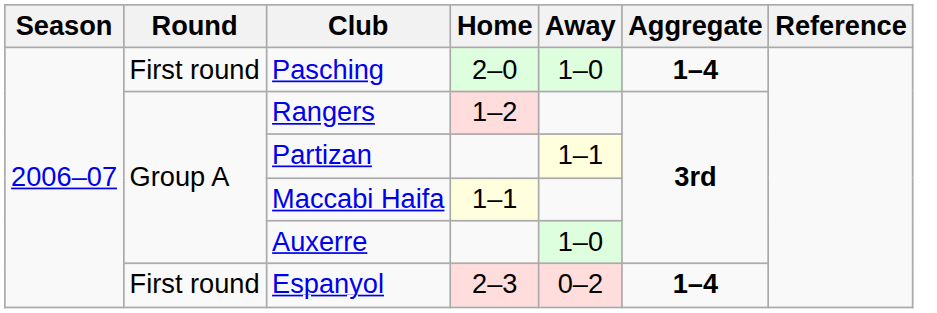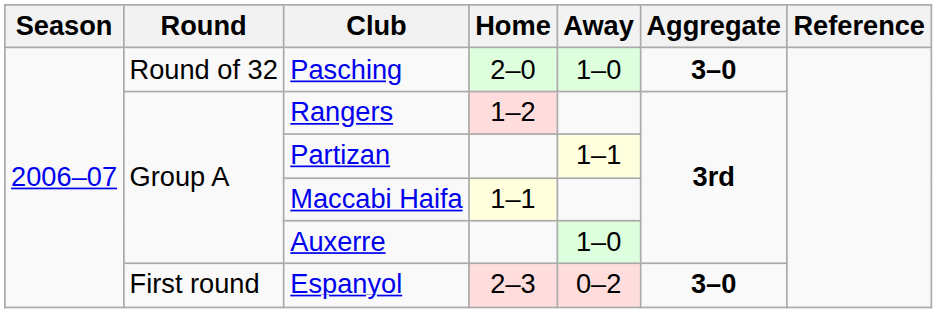 <table class="wikitable">
 <tr>
 <th>Season</th>
 <th>Round</th>
 <th>Club</th>
 <th>Home</th>
 <th>Away</th>
 <th>Aggregate</th>
 <th>Reference</th>
 </tr>
 <tr>
 <td rowspan=6><a href='#'>2006–07</a></td>
-<td>First round</td>
+<td>Round of 32</td>
 <td> <a href='#'>Pasching</a></td>
 <td style="text-align:center; background:#dfd;">2–0</td>
 <td style="text-align:center; background:#dfd;">1–0</td>
-<td style="text-align:center;"><strong>1–4</strong></td>
+<td style="text-align:center;"><strong>3–0</strong></td>
 <td style="text-align:center;" rowspan=6></td>
 </tr>
 <tr>
 <td rowspan=4>Group A</td>
 <td> <a href='#'>Rangers</a></td>
 <td style="text-align:center; background:#fdd;">1–2</td>
 <td></td>
 <td style="text-align:center;" rowspan=4><strong>3rd</strong></td>
 </tr>
 <tr>
 <td> <a href='#'>Partizan</a></td>
 <td></td>
 <td style="text-align:center; background:#ffd;">1–1</td>
 </tr>
 <tr>
 <td> <a href='#'>Maccabi Haifa</a></td>
 <td style="text-align:center; background:#ffd;">1–1</td>
 <td></td>
 </tr>
 <tr>
 <td> <a href='#'>Auxerre</a></td>
 <td></td>
 <td style="text-align:center; background:#dfd;">1–0</td>
 </tr>
 <tr>
 <td>First round</td>
 <td> <a href='#'>Espanyol</a></td>
 <td style="text-align:center; background:#fdd;">2–3</td>
 <td style="text-align:center; background:#fdd;">0–2</td>
-<td style="text-align:center;"><strong>1–4</strong></td>
+<td style="text-align:center;"><strong>3–0</strong></td>
 </tr>
 </table>
